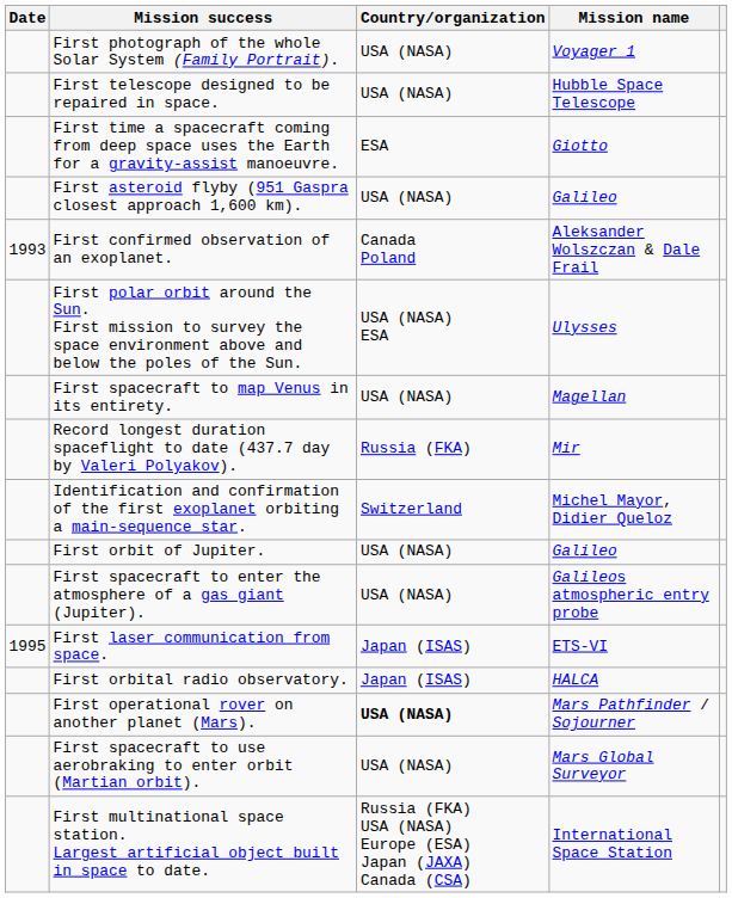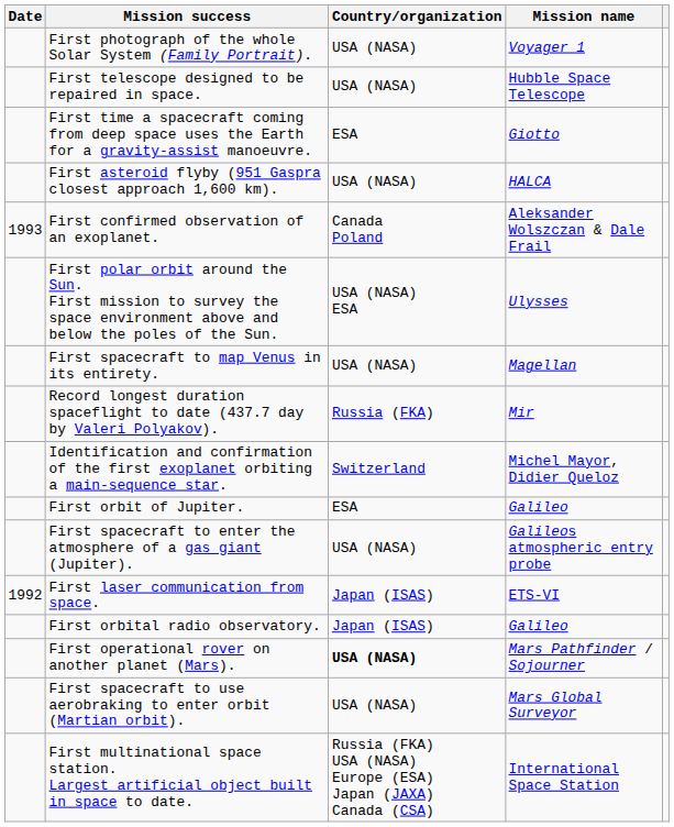 <table class="wikitable">
 <tr>
 <th>Date</th>
 <th>Mission success</th>
 <th>Country/organization</th>
 <th>Mission name</th>
 <th></th>
 </tr>
 <tr>
 <td></td>
 <td>First photograph of the whole Solar System <em>(<a href='#'>Family Portrait</a>)</em>.</td>
 <td> USA (NASA)</td>
 <td><em><a href='#'>Voyager 1</a></em></td>
 <td></td>
 </tr>
 <tr>
 <td></td>
 <td>First telescope designed to be repaired in space.</td>
 <td> USA (NASA)</td>
 <td><a href='#'>Hubble Space Telescope</a></td>
 <td></td>
 </tr>
 <tr>
 <td></td>
 <td>First time a spacecraft coming from deep space uses the Earth for a <a href='#'>gravity-assist</a> manoeuvre.</td>
 <td> ESA</td>
 <td><em><a href='#'>Giotto</a></em></td>
 <td></td>
 </tr>
 <tr>
 <td></td>
 <td>First <a href='#'>asteroid</a> flyby (<a href='#'>951 Gaspra</a> closest approach 1,600 km).</td>
 <td> USA (NASA)</td>
-<td><em><a href='#'>Galileo</a></em></td>
+<td><em><a href='#'>HALCA</a></em></td>
 <td></td>
 </tr>
 <tr>
 <td>1993</td>
 <td>First confirmed observation of an exoplanet.</td>
 <td> Canada<br> <a href='#'>Poland</a></td>
 <td><a href='#'>Aleksander Wolszczan</a> & <a href='#'>Dale Frail</a></td>
 <td></td>
 </tr>
 <tr>
 <td></td>
 <td>First <a href='#'>polar orbit</a> around the <a href='#'>Sun</a>.<br>First mission to survey the space environment above and below the poles of the Sun.</td>
 <td> USA (NASA)<br> ESA</td>
 <td><em><a href='#'>Ulysses</a></em></td>
 <td></td>
 </tr>
 <tr>
 <td></td>
 <td>First spacecraft to <a href='#'>map Venus</a> in its entirety.</td>
 <td> USA (NASA)</td>
 <td><a href='#'><em>Magellan</em></a></td>
 <td></td>
 </tr>
 <tr>
 <td></td>
 <td>Record longest duration spaceflight to date (437.7 day by <a href='#'>Valeri Polyakov</a>).</td>
 <td> <a href='#'>Russia</a> (<a href='#'>FKA</a>)</td>
 <td><em><a href='#'>Mir</a></em></td>
 <td></td>
 </tr>
 <tr>
 <td></td>
 <td>Identification and confirmation of the first <a href='#'>exoplanet</a> orbiting a <a href='#'>main-sequence star</a>.</td>
 <td> <a href='#'>Switzerland</a></td>
 <td><a href='#'>Michel Mayor</a>, <a href='#'>Didier Queloz</a></td>
 <td></td>
 </tr>
 <tr>
 <td></td>
 <td>First orbit of Jupiter.</td>
-<td> USA (NASA)</td>
+<td> ESA</td>
 <td><em><a href='#'>Galileo</a></em></td>
 <td></td>
 </tr>
 <tr>
 <td></td>
 <td>First spacecraft to enter the atmosphere of a <a href='#'>gas giant</a> (Jupiter).</td>
 <td> USA (NASA)</td>
 <td><a href='#'><em>Galileo</em>s atmospheric entry probe</a></td>
 <td></td>
 </tr>
 <tr>
-<td>1995</td>
+<td>1992</td>
 <td>First <a href='#'>laser communication from space</a>.</td>
 <td> <a href='#'>Japan</a> (<a href='#'>ISAS</a>)</td>
 <td><a href='#'>ETS-VI</a></td>
 <td></td>
 </tr>
 <tr>
 <td></td>
 <td>First orbital radio observatory.</td>
 <td> <a href='#'>Japan</a> (<a href='#'>ISAS</a>)</td>
-<td><em><a href='#'>HALCA</a></em></td>
+<td><em><a href='#'>Galileo</a></em></td>
 <td></td>
 </tr>
 <tr>
 <td></td>
 <td>First operational <a href='#'>rover</a> on another planet (<a href='#'>Mars</a>).</td>
 <td><strong> USA (NASA)</strong></td>
 <td><em><a href='#'>Mars Pathfinder</a></em> / <em><a href='#'>Sojourner</a></em></td>
 <td></td>
 </tr>
 <tr>
 <td></td>
 <td>First spacecraft to use aerobraking to enter orbit (<a href='#'>Martian orbit</a>).</td>
 <td> USA (NASA)</td>
 <td><em><a href='#'>Mars Global Surveyor</a></em></td>
 <td></td>
 </tr>
 <tr>
 <td></td>
 <td>First multinational space station.<br><a href='#'>Largest artificial object built in space</a> to date.</td>
 <td> Russia (FKA)<br> USA (NASA)<br> Europe (ESA)<br> Japan (<a href='#'>JAXA</a>)<br> Canada (<a href='#'>CSA</a>)</td>
 <td><a href='#'>International Space Station</a></td>
 <td></td>
 </tr>
 </table>
